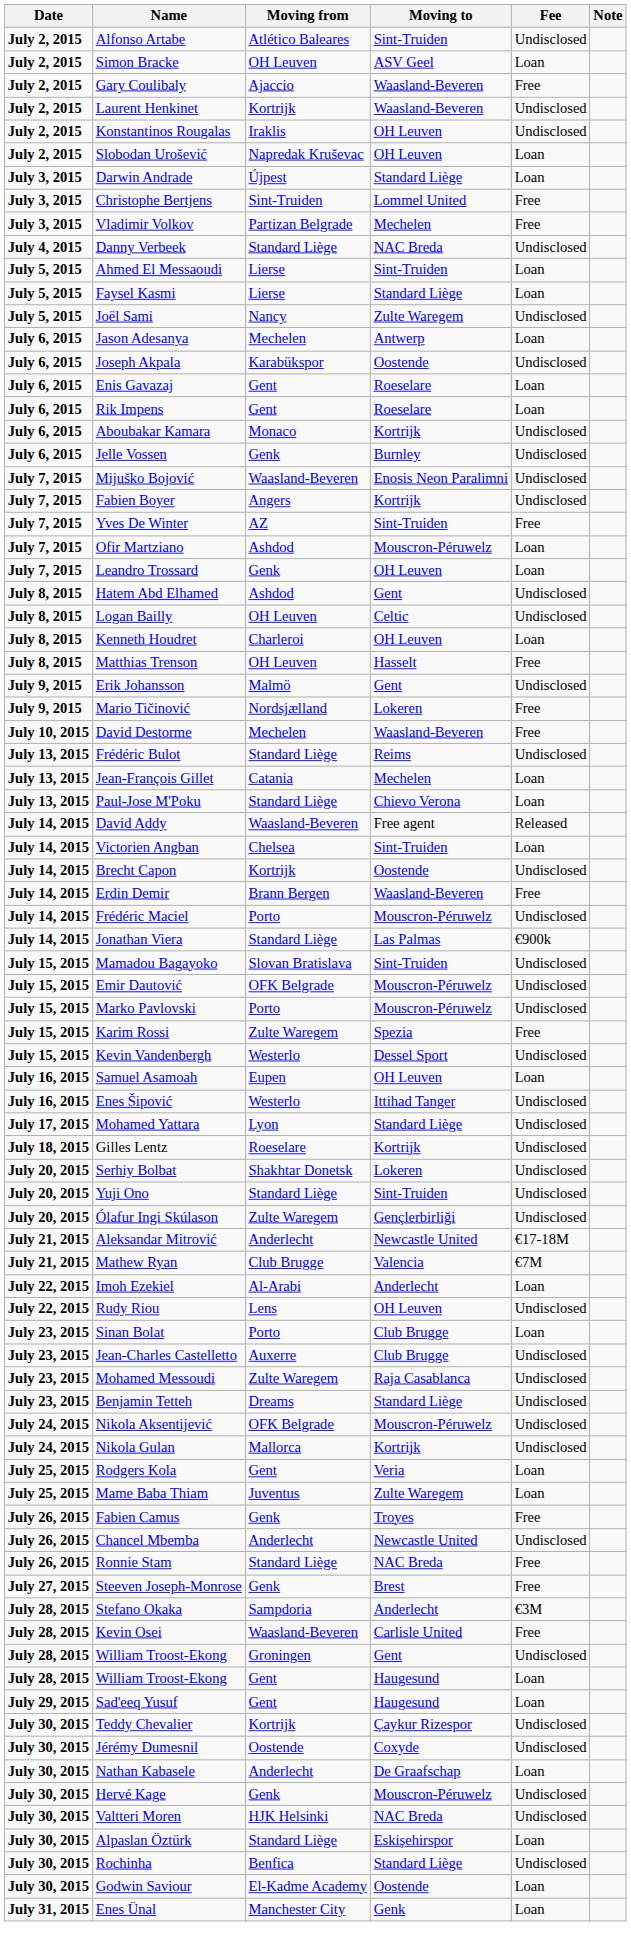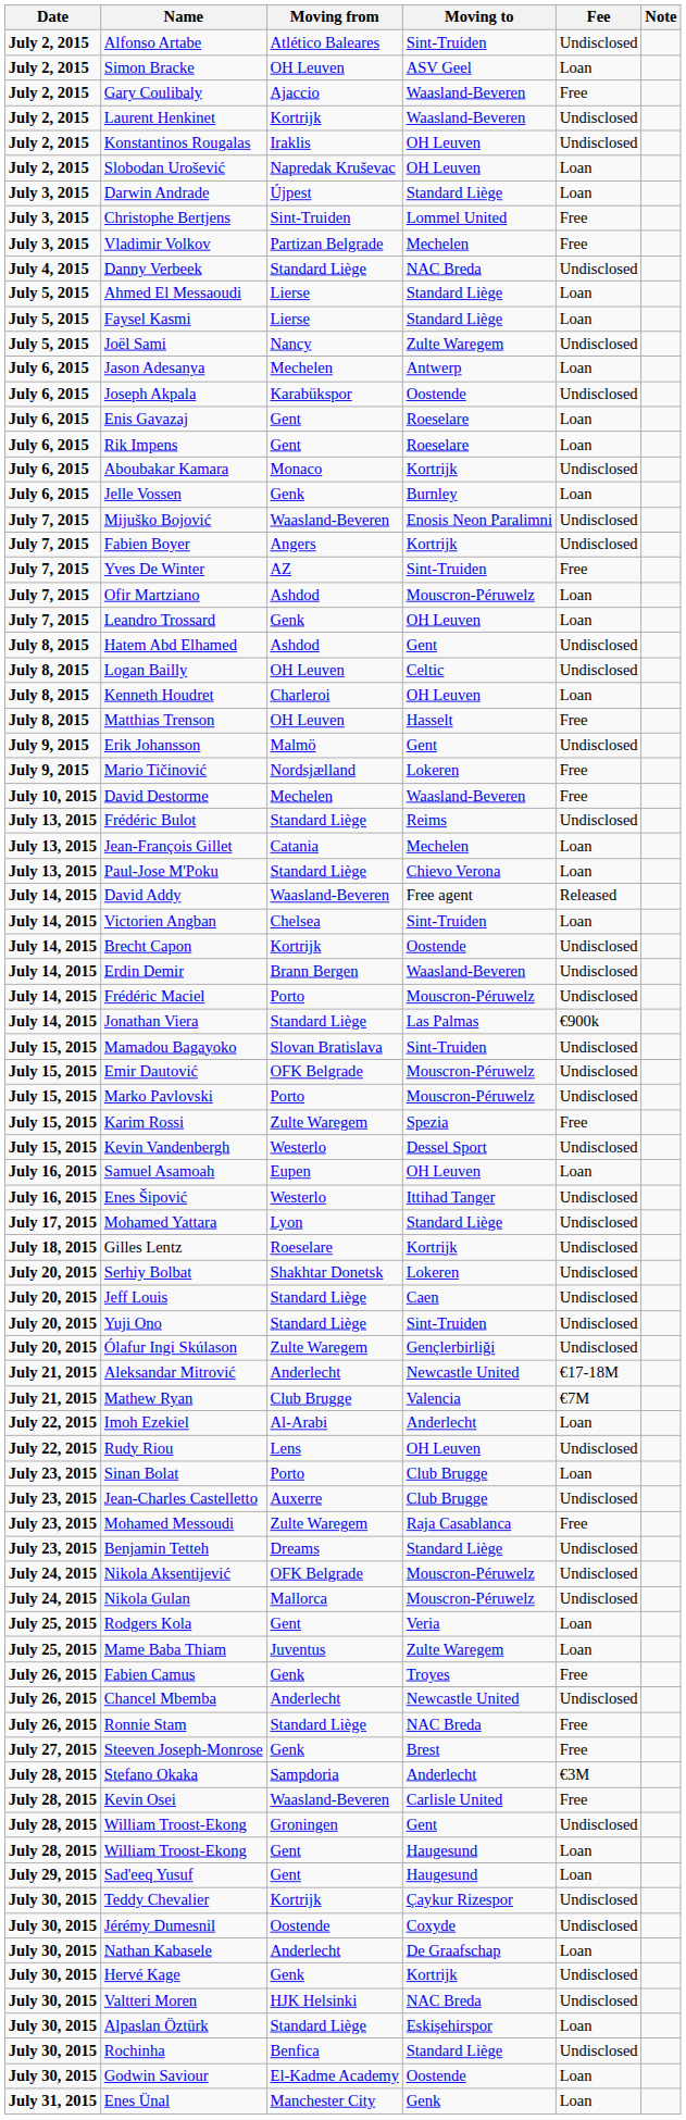 <table class="wikitable sortable">
 <tr>
 <th>Date</th>
 <th>Name</th>
 <th>Moving from</th>
 <th>Moving to</th>
 <th>Fee</th>
 <th>Note</th>
 </tr>
 <tr>
 <td><strong>July 2, 2015</strong></td>
 <td> <a href='#'>Alfonso Artabe</a></td>
 <td> <a href='#'>Atlético Baleares</a></td>
 <td> <a href='#'>Sint-Truiden</a></td>
 <td>Undisclosed </td>
 <td></td>
 </tr>
 <tr>
 <td><strong>July 2, 2015</strong></td>
 <td> <a href='#'>Simon Bracke</a></td>
 <td> <a href='#'>OH Leuven</a></td>
 <td> <a href='#'>ASV Geel</a></td>
 <td>Loan </td>
 <td></td>
 </tr>
 <tr>
 <td><strong>July 2, 2015</strong></td>
 <td> <a href='#'>Gary Coulibaly</a></td>
 <td> <a href='#'>Ajaccio</a></td>
 <td> <a href='#'>Waasland-Beveren</a></td>
 <td>Free </td>
 <td></td>
 </tr>
 <tr>
 <td><strong>July 2, 2015</strong></td>
 <td> <a href='#'>Laurent Henkinet</a></td>
 <td> <a href='#'>Kortrijk</a></td>
 <td> <a href='#'>Waasland-Beveren</a></td>
 <td>Undisclosed </td>
 <td></td>
 </tr>
 <tr>
 <td><strong>July 2, 2015</strong></td>
 <td> <a href='#'>Konstantinos Rougalas</a></td>
 <td> <a href='#'>Iraklis</a></td>
 <td> <a href='#'>OH Leuven</a></td>
 <td>Undisclosed </td>
 <td></td>
 </tr>
 <tr>
 <td><strong>July 2, 2015</strong></td>
 <td> <a href='#'>Slobodan Urošević</a></td>
 <td> <a href='#'>Napredak Kruševac</a></td>
 <td> <a href='#'>OH Leuven</a></td>
 <td>Loan </td>
 <td></td>
 </tr>
 <tr>
 <td><strong>July 3, 2015</strong></td>
 <td> <a href='#'>Darwin Andrade</a></td>
 <td> <a href='#'>Újpest</a></td>
 <td> <a href='#'>Standard Liège</a></td>
 <td>Loan </td>
 <td align=center></td>
 </tr>
 <tr>
 <td><strong>July 3, 2015</strong></td>
 <td> <a href='#'>Christophe Bertjens</a></td>
 <td> <a href='#'>Sint-Truiden</a></td>
 <td> <a href='#'>Lommel United</a></td>
 <td>Free </td>
 <td align=center></td>
 </tr>
 <tr>
 <td><strong>July 3, 2015</strong></td>
 <td> <a href='#'>Vladimir Volkov</a></td>
 <td> <a href='#'>Partizan Belgrade</a></td>
 <td> <a href='#'>Mechelen</a></td>
 <td>Free </td>
 <td></td>
 </tr>
 <tr>
 <td><strong>July 4, 2015</strong></td>
 <td> <a href='#'>Danny Verbeek</a></td>
 <td> <a href='#'>Standard Liège</a></td>
 <td> <a href='#'>NAC Breda</a></td>
 <td>Undisclosed </td>
 <td align=center></td>
 </tr>
 <tr>
 <td><strong>July 5, 2015</strong></td>
 <td> <a href='#'>Ahmed El Messaoudi</a></td>
 <td> <a href='#'>Lierse</a></td>
-<td> <a href='#'>Sint-Truiden</a></td>
+<td> <a href='#'>Standard Liège</a></td>
 <td>Loan </td>
 <td></td>
 </tr>
 <tr>
 <td><strong>July 5, 2015</strong></td>
 <td> <a href='#'>Faysel Kasmi</a></td>
 <td> <a href='#'>Lierse</a></td>
 <td> <a href='#'>Standard Liège</a></td>
 <td>Loan </td>
 <td></td>
 </tr>
 <tr>
 <td><strong>July 5, 2015</strong></td>
 <td> <a href='#'>Joël Sami</a></td>
 <td> <a href='#'>Nancy</a></td>
 <td> <a href='#'>Zulte Waregem</a></td>
 <td>Undisclosed </td>
 <td></td>
 </tr>
 <tr>
 <td><strong>July 6, 2015</strong></td>
 <td> <a href='#'>Jason Adesanya</a></td>
 <td> <a href='#'>Mechelen</a></td>
 <td> <a href='#'>Antwerp</a></td>
 <td>Loan </td>
 <td align=center></td>
 </tr>
 <tr>
 <td><strong>July 6, 2015</strong></td>
 <td> <a href='#'>Joseph Akpala</a></td>
 <td> <a href='#'>Karabükspor</a></td>
 <td> <a href='#'>Oostende</a></td>
 <td>Undisclosed </td>
 <td></td>
 </tr>
 <tr>
 <td><strong>July 6, 2015</strong></td>
 <td> <a href='#'>Enis Gavazaj</a></td>
 <td> <a href='#'>Gent</a></td>
 <td> <a href='#'>Roeselare</a></td>
 <td>Loan </td>
 <td></td>
 </tr>
 <tr>
 <td><strong>July 6, 2015</strong></td>
 <td> <a href='#'>Rik Impens</a></td>
 <td> <a href='#'>Gent</a></td>
 <td> <a href='#'>Roeselare</a></td>
 <td>Loan </td>
 <td></td>
 </tr>
 <tr>
 <td><strong>July 6, 2015</strong></td>
 <td> <a href='#'>Aboubakar Kamara</a></td>
 <td> <a href='#'>Monaco</a></td>
 <td> <a href='#'>Kortrijk</a></td>
 <td>Undisclosed </td>
 <td></td>
 </tr>
 <tr>
 <td><strong>July 6, 2015</strong></td>
 <td> <a href='#'>Jelle Vossen</a></td>
 <td> <a href='#'>Genk</a></td>
 <td> <a href='#'>Burnley</a></td>
-<td>Undisclosed </td>
+<td>Loan </td>
 <td align=center></td>
 </tr>
 <tr>
 <td><strong>July 7, 2015</strong></td>
 <td> <a href='#'>Mijuško Bojović</a></td>
 <td> <a href='#'>Waasland-Beveren</a></td>
 <td> <a href='#'>Enosis Neon Paralimni</a></td>
 <td>Undisclosed </td>
 <td></td>
 </tr>
 <tr>
 <td><strong>July 7, 2015</strong></td>
 <td> <a href='#'>Fabien Boyer</a></td>
 <td> <a href='#'>Angers</a></td>
 <td> <a href='#'>Kortrijk</a></td>
 <td>Undisclosed </td>
 <td></td>
 </tr>
 <tr>
 <td><strong>July 7, 2015</strong></td>
 <td> <a href='#'>Yves De Winter</a></td>
 <td> <a href='#'>AZ</a></td>
 <td> <a href='#'>Sint-Truiden</a></td>
 <td>Free </td>
 <td></td>
 </tr>
 <tr>
 <td><strong>July 7, 2015</strong></td>
 <td> <a href='#'>Ofir Martziano</a></td>
 <td> <a href='#'>Ashdod</a></td>
 <td> <a href='#'>Mouscron-Péruwelz</a></td>
 <td>Loan </td>
 <td></td>
 </tr>
 <tr>
 <td><strong>July 7, 2015</strong></td>
 <td> <a href='#'>Leandro Trossard</a></td>
 <td> <a href='#'>Genk</a></td>
 <td> <a href='#'>OH Leuven</a></td>
 <td>Loan </td>
 <td align=center></td>
 </tr>
 <tr>
 <td><strong>July 8, 2015</strong></td>
 <td> <a href='#'>Hatem Abd Elhamed</a></td>
 <td> <a href='#'>Ashdod</a></td>
 <td> <a href='#'>Gent</a></td>
 <td>Undisclosed </td>
 <td align=center></td>
 </tr>
 <tr>
 <td><strong>July 8, 2015</strong></td>
 <td> <a href='#'>Logan Bailly</a></td>
 <td> <a href='#'>OH Leuven</a></td>
 <td> <a href='#'>Celtic</a></td>
 <td>Undisclosed </td>
 <td></td>
 </tr>
 <tr>
 <td><strong>July 8, 2015</strong></td>
 <td> <a href='#'>Kenneth Houdret</a></td>
 <td> <a href='#'>Charleroi</a></td>
 <td> <a href='#'>OH Leuven</a></td>
 <td>Loan </td>
 <td></td>
 </tr>
 <tr>
 <td><strong>July 8, 2015</strong></td>
 <td> <a href='#'>Matthias Trenson</a></td>
 <td> <a href='#'>OH Leuven</a></td>
 <td> <a href='#'>Hasselt</a></td>
 <td>Free </td>
 <td></td>
 </tr>
 <tr>
 <td><strong>July 9, 2015</strong></td>
 <td> <a href='#'>Erik Johansson</a></td>
 <td> <a href='#'>Malmö</a></td>
 <td> <a href='#'>Gent</a></td>
 <td>Undisclosed </td>
 <td></td>
 </tr>
 <tr>
 <td><strong>July 9, 2015</strong></td>
 <td> <a href='#'>Mario Tičinović</a></td>
 <td> <a href='#'>Nordsjælland</a></td>
 <td> <a href='#'>Lokeren</a></td>
 <td>Free </td>
 <td></td>
 </tr>
 <tr>
 <td><strong>July 10, 2015</strong></td>
 <td> <a href='#'>David Destorme</a></td>
 <td> <a href='#'>Mechelen</a></td>
 <td> <a href='#'>Waasland-Beveren</a></td>
 <td>Free </td>
 <td align=center></td>
 </tr>
 <tr>
 <td><strong>July 13, 2015</strong></td>
 <td> <a href='#'>Frédéric Bulot</a></td>
 <td> <a href='#'>Standard Liège</a></td>
 <td> <a href='#'>Reims</a></td>
 <td>Undisclosed </td>
 <td align=center></td>
 </tr>
 <tr>
 <td><strong>July 13, 2015</strong></td>
 <td> <a href='#'>Jean-François Gillet</a></td>
 <td> <a href='#'>Catania</a></td>
 <td> <a href='#'>Mechelen</a></td>
 <td>Loan </td>
 <td></td>
 </tr>
 <tr>
 <td><strong>July 13, 2015</strong></td>
 <td> <a href='#'>Paul-Jose M'Poku</a></td>
 <td> <a href='#'>Standard Liège</a></td>
 <td> <a href='#'>Chievo Verona</a></td>
 <td>Loan </td>
 <td align=center></td>
 </tr>
 <tr>
 <td><strong>July 14, 2015</strong></td>
 <td> <a href='#'>David Addy</a></td>
 <td> <a href='#'>Waasland-Beveren</a></td>
 <td>Free agent</td>
 <td>Released </td>
 <td></td>
 </tr>
 <tr>
 <td><strong>July 14, 2015</strong></td>
 <td> <a href='#'>Victorien Angban</a></td>
 <td> <a href='#'>Chelsea</a></td>
 <td> <a href='#'>Sint-Truiden</a></td>
 <td>Loan </td>
 <td></td>
 </tr>
 <tr>
 <td><strong>July 14, 2015</strong></td>
 <td> <a href='#'>Brecht Capon</a></td>
 <td> <a href='#'>Kortrijk</a></td>
 <td> <a href='#'>Oostende</a></td>
 <td>Undisclosed </td>
 <td></td>
 </tr>
 <tr>
 <td><strong>July 14, 2015</strong></td>
 <td> <a href='#'>Erdin Demir</a></td>
 <td> <a href='#'>Brann Bergen</a></td>
 <td> <a href='#'>Waasland-Beveren</a></td>
-<td>Free </td>
+<td>Undisclosed </td>
 <td></td>
 </tr>
 <tr>
 <td><strong>July 14, 2015</strong></td>
 <td> <a href='#'>Frédéric Maciel</a></td>
 <td> <a href='#'>Porto</a></td>
 <td> <a href='#'>Mouscron-Péruwelz</a></td>
 <td>Undisclosed </td>
 <td></td>
 </tr>
 <tr>
 <td><strong>July 14, 2015</strong></td>
 <td> <a href='#'>Jonathan Viera</a></td>
 <td> <a href='#'>Standard Liège</a></td>
 <td> <a href='#'>Las Palmas</a></td>
 <td>€900k </td>
 <td align=center></td>
 </tr>
 <tr>
 <td><strong>July 15, 2015</strong></td>
 <td> <a href='#'>Mamadou Bagayoko</a></td>
 <td> <a href='#'>Slovan Bratislava</a></td>
 <td> <a href='#'>Sint-Truiden</a></td>
 <td>Undisclosed </td>
 <td></td>
 </tr>
 <tr>
 <td><strong>July 15, 2015</strong></td>
 <td> <a href='#'>Emir Dautović</a></td>
 <td> <a href='#'>OFK Belgrade</a></td>
 <td> <a href='#'>Mouscron-Péruwelz</a></td>
 <td>Undisclosed </td>
 <td></td>
 </tr>
 <tr>
 <td><strong>July 15, 2015</strong></td>
 <td> <a href='#'>Marko Pavlovski</a></td>
 <td> <a href='#'>Porto</a></td>
 <td> <a href='#'>Mouscron-Péruwelz</a></td>
 <td>Undisclosed </td>
 <td></td>
 </tr>
 <tr>
 <td><strong>July 15, 2015</strong></td>
 <td> <a href='#'>Karim Rossi</a></td>
 <td> <a href='#'>Zulte Waregem</a></td>
 <td> <a href='#'>Spezia</a></td>
 <td>Free </td>
 <td></td>
 </tr>
 <tr>
 <td><strong>July 15, 2015</strong></td>
 <td> <a href='#'>Kevin Vandenbergh</a></td>
 <td> <a href='#'>Westerlo</a></td>
 <td> <a href='#'>Dessel Sport</a></td>
 <td>Undisclosed </td>
 <td></td>
 </tr>
 <tr>
 <td><strong>July 16, 2015</strong></td>
 <td> <a href='#'>Samuel Asamoah</a></td>
 <td> <a href='#'>Eupen</a></td>
 <td> <a href='#'>OH Leuven</a></td>
 <td>Loan </td>
 <td></td>
 </tr>
 <tr>
 <td><strong>July 16, 2015</strong></td>
 <td> <a href='#'>Enes Šipović</a></td>
 <td> <a href='#'>Westerlo</a></td>
 <td> <a href='#'>Ittihad Tanger</a></td>
 <td>Undisclosed </td>
 <td></td>
 </tr>
 <tr>
 <td><strong>July 17, 2015</strong></td>
 <td> <a href='#'>Mohamed Yattara</a></td>
 <td> <a href='#'>Lyon</a></td>
 <td> <a href='#'>Standard Liège</a></td>
 <td>Undisclosed </td>
 <td></td>
 </tr>
 <tr>
 <td><strong>July 18, 2015</strong></td>
 <td> Gilles Lentz</td>
 <td> <a href='#'>Roeselare</a></td>
 <td> <a href='#'>Kortrijk</a></td>
 <td>Undisclosed </td>
 <td></td>
 </tr>
 <tr>
 <td><strong>July 20, 2015</strong></td>
 <td> <a href='#'>Serhiy Bolbat</a></td>
 <td> <a href='#'>Shakhtar Donetsk</a></td>
 <td> <a href='#'>Lokeren</a></td>
 <td>Undisclosed </td>
 <td></td>
 </tr>
 <tr>
 <td><strong>July 20, 2015</strong></td>
+<td> <a href='#'>Jeff Louis</a></td>
+<td> <a href='#'>Standard Liège</a></td>
+<td> <a href='#'>Caen</a></td>
+<td>Undisclosed </td>
+<td></td>
+</tr>
+<tr>
+<td><strong>July 20, 2015</strong></td>
 <td> <a href='#'>Yuji Ono</a></td>
 <td> <a href='#'>Standard Liège</a></td>
 <td> <a href='#'>Sint-Truiden</a></td>
 <td>Undisclosed </td>
 <td></td>
 </tr>
 <tr>
 <td><strong>July 20, 2015</strong></td>
 <td> <a href='#'>Ólafur Ingi Skúlason</a></td>
 <td> <a href='#'>Zulte Waregem</a></td>
 <td> <a href='#'>Gençlerbirliği</a></td>
 <td>Undisclosed </td>
 <td></td>
 </tr>
 <tr>
 <td><strong>July 21, 2015</strong></td>
 <td> <a href='#'>Aleksandar Mitrović</a></td>
 <td> <a href='#'>Anderlecht</a></td>
 <td> <a href='#'>Newcastle United</a></td>
 <td>€17-18M </td>
 <td></td>
 </tr>
 <tr>
 <td><strong>July 21, 2015</strong></td>
 <td> <a href='#'>Mathew Ryan</a></td>
 <td> <a href='#'>Club Brugge</a></td>
 <td> <a href='#'>Valencia</a></td>
 <td>€7M </td>
 <td></td>
 </tr>
 <tr>
 <td><strong>July 22, 2015</strong></td>
 <td> <a href='#'>Imoh Ezekiel</a></td>
 <td> <a href='#'>Al-Arabi</a></td>
 <td> <a href='#'>Anderlecht</a></td>
 <td>Loan </td>
 <td></td>
 </tr>
 <tr>
 <td><strong>July 22, 2015</strong></td>
 <td> <a href='#'>Rudy Riou</a></td>
 <td> <a href='#'>Lens</a></td>
 <td> <a href='#'>OH Leuven</a></td>
 <td>Undisclosed </td>
 <td></td>
 </tr>
 <tr>
 <td><strong>July 23, 2015</strong></td>
 <td> <a href='#'>Sinan Bolat</a></td>
 <td> <a href='#'>Porto</a></td>
 <td> <a href='#'>Club Brugge</a></td>
 <td>Loan </td>
 <td></td>
 </tr>
 <tr>
 <td><strong>July 23, 2015</strong></td>
 <td> <a href='#'>Jean-Charles Castelletto</a></td>
 <td> <a href='#'>Auxerre</a></td>
 <td> <a href='#'>Club Brugge</a></td>
 <td>Undisclosed </td>
 <td></td>
 </tr>
 <tr>
 <td><strong>July 23, 2015</strong></td>
 <td> <a href='#'>Mohamed Messoudi</a></td>
 <td> <a href='#'>Zulte Waregem</a></td>
 <td> <a href='#'>Raja Casablanca</a></td>
-<td>Undisclosed </td>
+<td>Free </td>
 <td></td>
 </tr>
 <tr>
 <td><strong>July 23, 2015</strong></td>
 <td> <a href='#'>Benjamin Tetteh</a></td>
 <td> <a href='#'>Dreams</a></td>
 <td> <a href='#'>Standard Liège</a></td>
 <td>Undisclosed </td>
 <td></td>
 </tr>
 <tr>
 <td><strong>July 24, 2015</strong></td>
 <td> <a href='#'>Nikola Aksentijević</a></td>
 <td> <a href='#'>OFK Belgrade</a></td>
 <td> <a href='#'>Mouscron-Péruwelz</a></td>
 <td>Undisclosed </td>
 <td></td>
 </tr>
 <tr>
 <td><strong>July 24, 2015</strong></td>
 <td> <a href='#'>Nikola Gulan</a></td>
 <td> <a href='#'>Mallorca</a></td>
-<td> <a href='#'>Kortrijk</a></td>
+<td> <a href='#'>Mouscron-Péruwelz</a></td>
 <td>Undisclosed </td>
 <td></td>
 </tr>
 <tr>
 <td><strong>July 25, 2015</strong></td>
 <td> <a href='#'>Rodgers Kola</a></td>
 <td> <a href='#'>Gent</a></td>
 <td> <a href='#'>Veria</a></td>
 <td>Loan </td>
 <td align=center></td>
 </tr>
 <tr>
 <td><strong>July 25, 2015</strong></td>
 <td> <a href='#'>Mame Baba Thiam</a></td>
 <td> <a href='#'>Juventus</a></td>
 <td> <a href='#'>Zulte Waregem</a></td>
 <td>Loan </td>
 <td></td>
 </tr>
 <tr>
 <td><strong>July 26, 2015</strong></td>
 <td> <a href='#'>Fabien Camus</a></td>
 <td> <a href='#'>Genk</a></td>
 <td> <a href='#'>Troyes</a></td>
 <td>Free </td>
 <td align=center></td>
 </tr>
 <tr>
 <td><strong>July 26, 2015</strong></td>
 <td> <a href='#'>Chancel Mbemba</a></td>
 <td> <a href='#'>Anderlecht</a></td>
 <td> <a href='#'>Newcastle United</a></td>
 <td>Undisclosed </td>
 <td></td>
 </tr>
 <tr>
 <td><strong>July 26, 2015</strong></td>
 <td> <a href='#'>Ronnie Stam</a></td>
 <td> <a href='#'>Standard Liège</a></td>
 <td> <a href='#'>NAC Breda</a></td>
 <td>Free </td>
 <td></td>
 </tr>
 <tr>
 <td><strong>July 27, 2015</strong></td>
 <td> <a href='#'>Steeven Joseph-Monrose</a></td>
 <td> <a href='#'>Genk</a></td>
 <td> <a href='#'>Brest</a></td>
 <td>Free </td>
 <td></td>
 </tr>
 <tr>
 <td><strong>July 28, 2015</strong></td>
 <td> <a href='#'>Stefano Okaka</a></td>
 <td> <a href='#'>Sampdoria</a></td>
 <td> <a href='#'>Anderlecht</a></td>
 <td>€3M </td>
 <td></td>
 </tr>
 <tr>
 <td><strong>July 28, 2015</strong></td>
 <td> <a href='#'>Kevin Osei</a></td>
 <td> <a href='#'>Waasland-Beveren</a></td>
 <td> <a href='#'>Carlisle United</a></td>
 <td>Free </td>
 <td></td>
 </tr>
 <tr>
 <td><strong>July 28, 2015</strong></td>
 <td> <a href='#'>William Troost-Ekong</a></td>
 <td> <a href='#'>Groningen</a></td>
 <td> <a href='#'>Gent</a></td>
 <td>Undisclosed </td>
 <td></td>
 </tr>
 <tr>
 <td><strong>July 28, 2015</strong></td>
 <td> <a href='#'>William Troost-Ekong</a></td>
 <td> <a href='#'>Gent</a></td>
 <td> <a href='#'>Haugesund</a></td>
 <td>Loan </td>
 <td></td>
 </tr>
 <tr>
 <td><strong>July 29, 2015</strong></td>
 <td> <a href='#'>Sad'eeq Yusuf</a></td>
 <td> <a href='#'>Gent</a></td>
 <td> <a href='#'>Haugesund</a></td>
 <td>Loan </td>
 <td></td>
 </tr>
 <tr>
 <td><strong>July 30, 2015</strong></td>
 <td> <a href='#'>Teddy Chevalier</a></td>
 <td> <a href='#'>Kortrijk</a></td>
 <td> <a href='#'>Çaykur Rizespor</a></td>
 <td>Undisclosed </td>
 <td></td>
 </tr>
 <tr>
 <td><strong>July 30, 2015</strong></td>
 <td> <a href='#'>Jérémy Dumesnil</a></td>
 <td> <a href='#'>Oostende</a></td>
 <td> <a href='#'>Coxyde</a></td>
 <td>Undisclosed </td>
 <td align=center></td>
 </tr>
 <tr>
 <td><strong>July 30, 2015</strong></td>
 <td> <a href='#'>Nathan Kabasele</a></td>
 <td> <a href='#'>Anderlecht</a></td>
 <td> <a href='#'>De Graafschap</a></td>
 <td>Loan </td>
 <td></td>
 </tr>
 <tr>
 <td><strong>July 30, 2015</strong></td>
 <td> <a href='#'>Hervé Kage</a></td>
 <td> <a href='#'>Genk</a></td>
-<td> <a href='#'>Mouscron-Péruwelz</a></td>
+<td> <a href='#'>Kortrijk</a></td>
 <td>Undisclosed </td>
 <td></td>
 </tr>
 <tr>
 <td><strong>July 30, 2015</strong></td>
 <td> <a href='#'>Valtteri Moren</a></td>
 <td> <a href='#'>HJK Helsinki</a></td>
 <td> <a href='#'>NAC Breda</a></td>
 <td>Undisclosed </td>
 <td></td>
 </tr>
 <tr>
 <td><strong>July 30, 2015</strong></td>
 <td> <a href='#'>Alpaslan Öztürk</a></td>
 <td> <a href='#'>Standard Liège</a></td>
 <td> <a href='#'>Eskişehirspor</a></td>
 <td>Loan </td>
 <td></td>
 </tr>
 <tr>
 <td><strong>July 30, 2015</strong></td>
 <td> <a href='#'>Rochinha</a></td>
 <td> <a href='#'>Benfica</a></td>
 <td> <a href='#'>Standard Liège</a></td>
 <td>Undisclosed </td>
 <td></td>
 </tr>
 <tr>
 <td><strong>July 30, 2015</strong></td>
 <td> <a href='#'>Godwin Saviour</a></td>
 <td> <a href='#'>El-Kadme Academy</a></td>
 <td> <a href='#'>Oostende</a></td>
 <td>Loan </td>
 <td></td>
 </tr>
 <tr>
 <td><strong>July 31, 2015</strong></td>
 <td> <a href='#'>Enes Ünal</a></td>
 <td> <a href='#'>Manchester City</a></td>
 <td> <a href='#'>Genk</a></td>
 <td>Loan </td>
 <td></td>
 </tr>
 </table>
